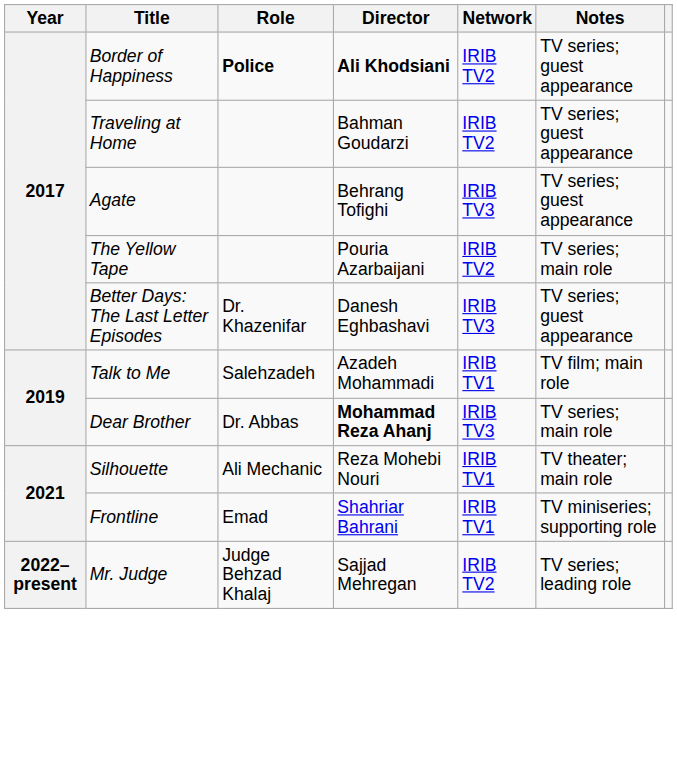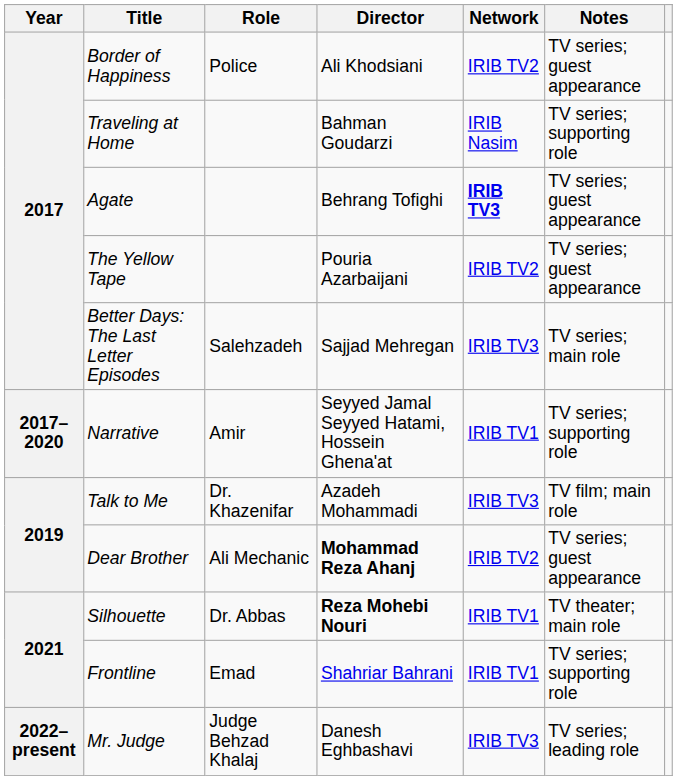 <table class="wikitable plainrowheaders sortable"  style=font-size:100%>
 <tr>
 <th scope="col">Year</th>
 <th scope="col">Title</th>
 <th scope="col">Role</th>
 <th scope="col">Director</th>
 <th scope="col">Network</th>
 <th scope="col" class="unsortable">Notes</th>
 <th scope="col" class="unsortable"></th>
 </tr>
 <tr>
 <th rowspan="5" scope="row">2017</th>
 <td><em>Border of Happiness</em></td>
-<td><strong>Police</strong></td>
-<td><strong>Ali Khodsiani</strong></td>
+<td>Police</td>
+<td>Ali Khodsiani</td>
 <td><a href='#'>IRIB TV2</a></td>
 <td>TV series; guest appearance</td>
 <td></td>
 </tr>
 <tr>
 <td><em>Traveling at Home</em></td>
 <td></td>
 <td>Bahman Goudarzi</td>
-<td><a href='#'>IRIB TV2</a></td>
-<td>TV series; guest appearance</td>
+<td><a href='#'>IRIB Nasim</a></td>
+<td>TV series; supporting role</td>
 <td></td>
 </tr>
 <tr>
 <td><em>Agate</em></td>
 <td></td>
 <td>Behrang Tofighi</td>
-<td><a href='#'>IRIB TV3</a></td>
+<td><strong><a href='#'>IRIB TV3</a></strong></td>
 <td>TV series; guest appearance</td>
 <td></td>
 </tr>
 <tr>
 <td><em>The Yellow Tape</em></td>
 <td></td>
 <td>Pouria Azarbaijani</td>
 <td><a href='#'>IRIB TV2</a></td>
+<td>TV series; guest appearance</td>
+<td></td>
+</tr>
+<tr>
+<td><em>Better Days: The Last Letter Episodes</em></td>
+<td>Salehzadeh</td>
+<td>Sajjad Mehregan</td>
+<td><a href='#'>IRIB TV3</a></td>
 <td>TV series; main role</td>
 <td></td>
 </tr>
 <tr>
-<td><em>Better Days: The Last Letter Episodes</em></td>
-<td>Dr. Khazenifar</td>
-<td>Danesh Eghbashavi</td>
-<td><a href='#'>IRIB TV3</a></td>
-<td>TV series; guest appearance</td>
+<th scope="row">2017–2020</th>
+<td><em>Narrative</em></td>
+<td>Amir</td>
+<td>Seyyed Jamal Seyyed Hatami, Hossein Ghena'at</td>
+<td><a href='#'>IRIB TV1</a></td>
+<td>TV series; supporting role</td>
 <td></td>
 </tr>
 <tr>
 <th rowspan="2" scope="row">2019</th>
 <td><em>Talk to Me</em></td>
-<td>Salehzadeh</td>
+<td>Dr. Khazenifar</td>
 <td>Azadeh Mohammadi</td>
-<td><a href='#'>IRIB TV1</a></td>
+<td><a href='#'>IRIB TV3</a></td>
 <td>TV film; main role</td>
 <td></td>
 </tr>
 <tr>
 <td><em>Dear Brother</em></td>
-<td>Dr. Abbas</td>
+<td>Ali Mechanic</td>
 <td><strong>Mohammad Reza Ahanj</strong></td>
-<td><a href='#'>IRIB TV3</a></td>
-<td>TV series; main role</td>
+<td><a href='#'>IRIB TV2</a></td>
+<td>TV series; guest appearance</td>
 <td></td>
 </tr>
 <tr>
 <th scope="row" rowspan="2">2021</th>
 <td><em>Silhouette</em></td>
-<td>Ali Mechanic</td>
-<td>Reza Mohebi Nouri</td>
+<td>Dr. Abbas</td>
+<td><strong>Reza Mohebi Nouri</strong></td>
 <td><a href='#'>IRIB TV1</a></td>
 <td>TV theater; main role</td>
 <td></td>
 </tr>
 <tr>
 <td><em>Frontline</em></td>
 <td>Emad</td>
 <td><a href='#'>Shahriar Bahrani</a></td>
 <td><a href='#'>IRIB TV1</a></td>
-<td>TV miniseries; supporting role</td>
+<td>TV series; supporting role</td>
 <td></td>
 </tr>
 <tr>
 <th scope="row">2022–present</th>
 <td><em>Mr. Judge</em></td>
 <td>Judge Behzad Khalaj</td>
-<td>Sajjad Mehregan</td>
-<td><a href='#'>IRIB TV2</a></td>
+<td>Danesh Eghbashavi</td>
+<td><a href='#'>IRIB TV3</a></td>
 <td>TV series; leading role</td>
 <td></td>
 </tr>
 </table>
